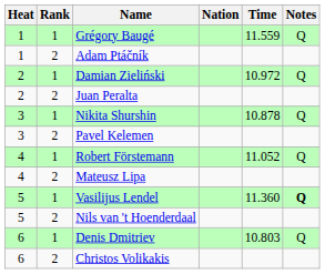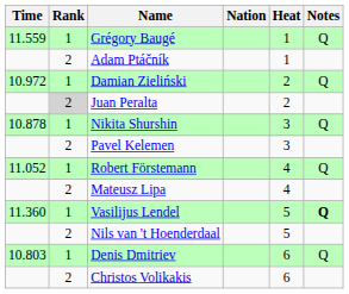 <table class="wikitable sortable" style="text-align:center">
 <tr>
-<th>Heat</th>
+<th>Time</th>
 <th>Rank</th>
 <th>Name</th>
 <th>Nation</th>
-<th>Time</th>
+<th>Heat</th>
 <th>Notes</th>
 </tr>
 <tr bgcolor=bbffbb>
-<td>1</td>
+<td>11.559</td>
 <td>1</td>
 <td align=left><a href='#'>Grégory Baugé</a></td>
 <td align=left></td>
-<td>11.559</td>
+<td>1</td>
 <td>Q</td>
 </tr>
 <tr>
-<td>1</td>
+<td></td>
 <td>2</td>
 <td align=left><a href='#'>Adam Ptáčník</a></td>
 <td align=left></td>
-<td></td>
+<td>1</td>
 <td></td>
 </tr>
 <tr bgcolor=bbffbb>
-<td>2</td>
+<td>10.972</td>
 <td>1</td>
 <td align=left><a href='#'>Damian Zieliński</a></td>
 <td align=left></td>
-<td>10.972</td>
+<td>2</td>
 <td>Q</td>
 </tr>
 <tr>
-<td>2</td>
-<td>2</td>
+<td></td>
+<td style="background: lightgrey;">2</td>
 <td align=left><a href='#'>Juan Peralta</a></td>
 <td align=left></td>
-<td></td>
+<td>2</td>
 <td></td>
 </tr>
 <tr bgcolor=bbffbb>
-<td>3</td>
+<td>10.878</td>
 <td>1</td>
 <td align=left><a href='#'>Nikita Shurshin</a></td>
 <td align=left></td>
-<td>10.878</td>
+<td>3</td>
 <td>Q</td>
 </tr>
 <tr>
-<td>3</td>
+<td></td>
 <td>2</td>
 <td align=left><a href='#'>Pavel Kelemen</a></td>
 <td align=left></td>
-<td></td>
+<td>3</td>
 <td></td>
 </tr>
 <tr bgcolor=bbffbb>
-<td>4</td>
+<td>11.052</td>
 <td>1</td>
 <td align=left><a href='#'>Robert Förstemann</a></td>
 <td align=left></td>
-<td>11.052</td>
+<td>4</td>
 <td>Q</td>
 </tr>
 <tr>
-<td>4</td>
+<td></td>
 <td>2</td>
 <td align=left><a href='#'>Mateusz Lipa</a></td>
 <td align=left></td>
-<td></td>
+<td>4</td>
 <td></td>
 </tr>
 <tr bgcolor=bbffbb>
-<td>5</td>
+<td>11.360</td>
 <td>1</td>
 <td align=left><a href='#'>Vasilijus Lendel</a></td>
 <td align=left></td>
-<td>11.360</td>
+<td>5</td>
 <td><strong>Q</strong></td>
 </tr>
 <tr>
-<td>5</td>
+<td></td>
 <td>2</td>
 <td align=left><a href='#'>Nils van 't Hoenderdaal</a></td>
 <td align=left></td>
-<td></td>
+<td>5</td>
 <td></td>
 </tr>
 <tr bgcolor=bbffbb>
-<td>6</td>
+<td>10.803</td>
 <td>1</td>
 <td align=left><a href='#'>Denis Dmitriev</a></td>
 <td align=left></td>
-<td>10.803</td>
+<td>6</td>
 <td>Q</td>
 </tr>
 <tr>
-<td>6</td>
+<td></td>
 <td>2</td>
 <td align=left><a href='#'>Christos Volikakis</a></td>
 <td align=left></td>
-<td></td>
+<td>6</td>
 <td></td>
 </tr>
 </table>
